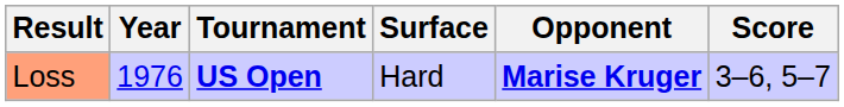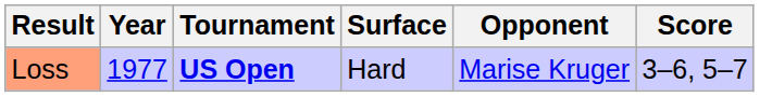 <table class="sortable wikitable">
 <tr>
 <th>Result</th>
 <th>Year</th>
 <th>Tournament</th>
 <th>Surface</th>
 <th>Opponent</th>
 <th>Score</th>
 </tr>
 <tr bgcolor="#CCCCFF">
 <td style="background:#ffa07a;">Loss</td>
-<td><a href='#'>1976</a></td>
+<td><a href='#'>1977</a></td>
 <td><strong><a href='#'>US Open</a></strong></td>
 <td>Hard</td>
-<td><strong> <a href='#'>Marise Kruger</a></strong></td>
+<td> <a href='#'>Marise Kruger</a></td>
 <td>3–6, 5–7</td>
 </tr>
 </table>
